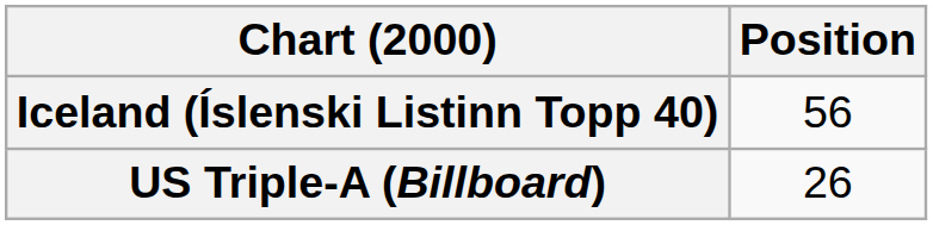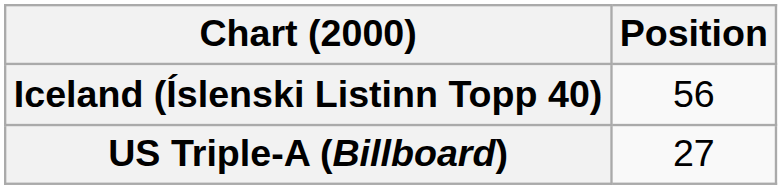 <table class="wikitable plainrowheaders" style="text-align:center">
 <tr>
 <th>Chart (2000)</th>
 <th>Position</th>
 </tr>
 <tr>
 <th scope="row">Iceland (Íslenski Listinn Topp 40)</th>
 <td>56</td>
 </tr>
 <tr>
 <th scope="row">US Triple-A (<em>Billboard</em>)</th>
-<td>26</td>
+<td>27</td>
 </tr>
 </table>
